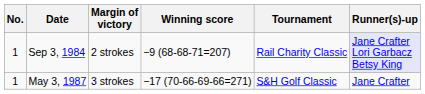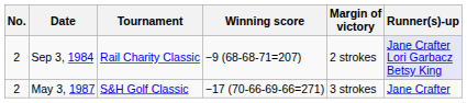 <table class="wikitable" style="font-size:95%;">
 <tr>
 <th>No.</th>
 <th>Date</th>
+<th>Tournament</th>
+<th>Winning score</th>
 <th>Margin of<br>victory</th>
-<th>Winning score</th>
-<th>Tournament</th>
 <th>Runner(s)-up</th>
 </tr>
 <tr>
-<td align=center>1</td>
+<td align=center>2</td>
 <td>Sep 3, <a href='#'>1984</a></td>
+<td><a href='#'>Rail Charity Classic</a></td>
+<td>−9 (68-68-71=207)</td>
 <td>2 strokes</td>
-<td>−9 (68-68-71=207)</td>
-<td><a href='#'>Rail Charity Classic</a></td>
 <td style="background: lavender;"> <a href='#'>Jane Crafter</a><br> <a href='#'>Lori Garbacz</a><br> <a href='#'>Betsy King</a></td>
 </tr>
 <tr>
-<td align=center>1</td>
+<td align=center>2</td>
 <td>May 3, <a href='#'>1987</a></td>
+<td><a href='#'>S&H Golf Classic</a></td>
+<td>−17 (70-66-69-66=271)</td>
 <td>3 strokes</td>
-<td>−17 (70-66-69-66=271)</td>
-<td><a href='#'>S&H Golf Classic</a></td>
 <td> <a href='#'>Jane Crafter</a></td>
 </tr>
 </table>
